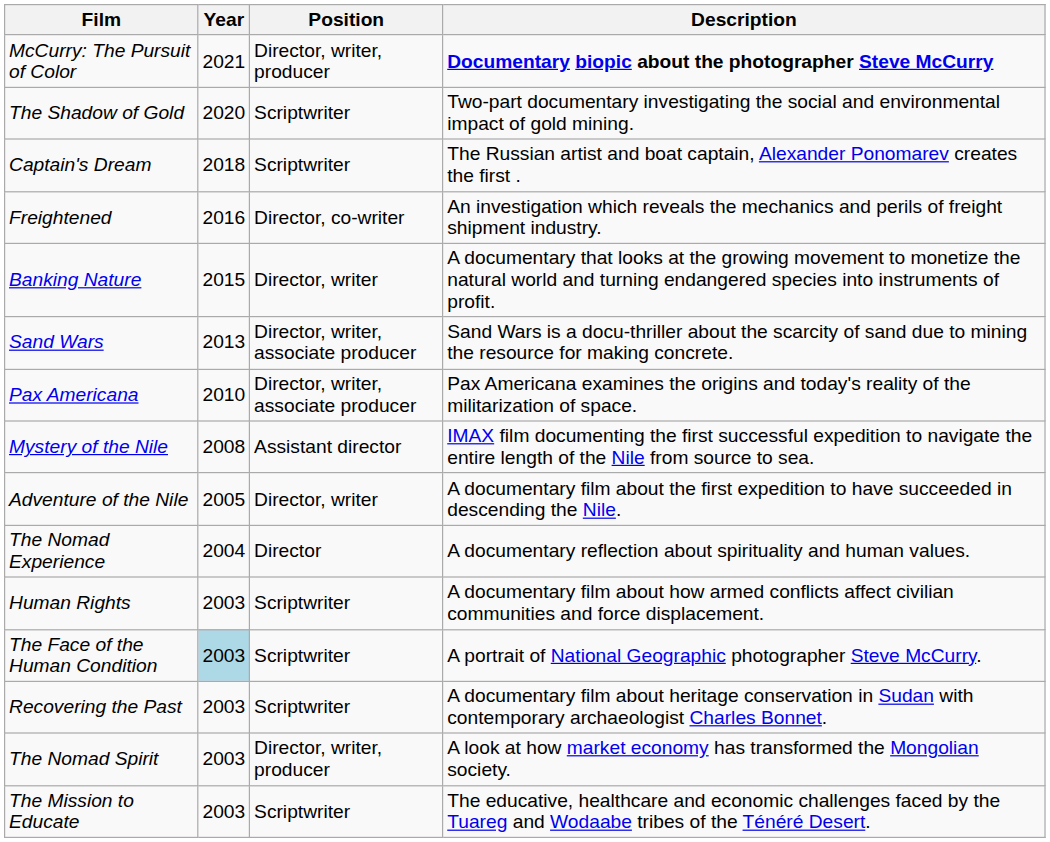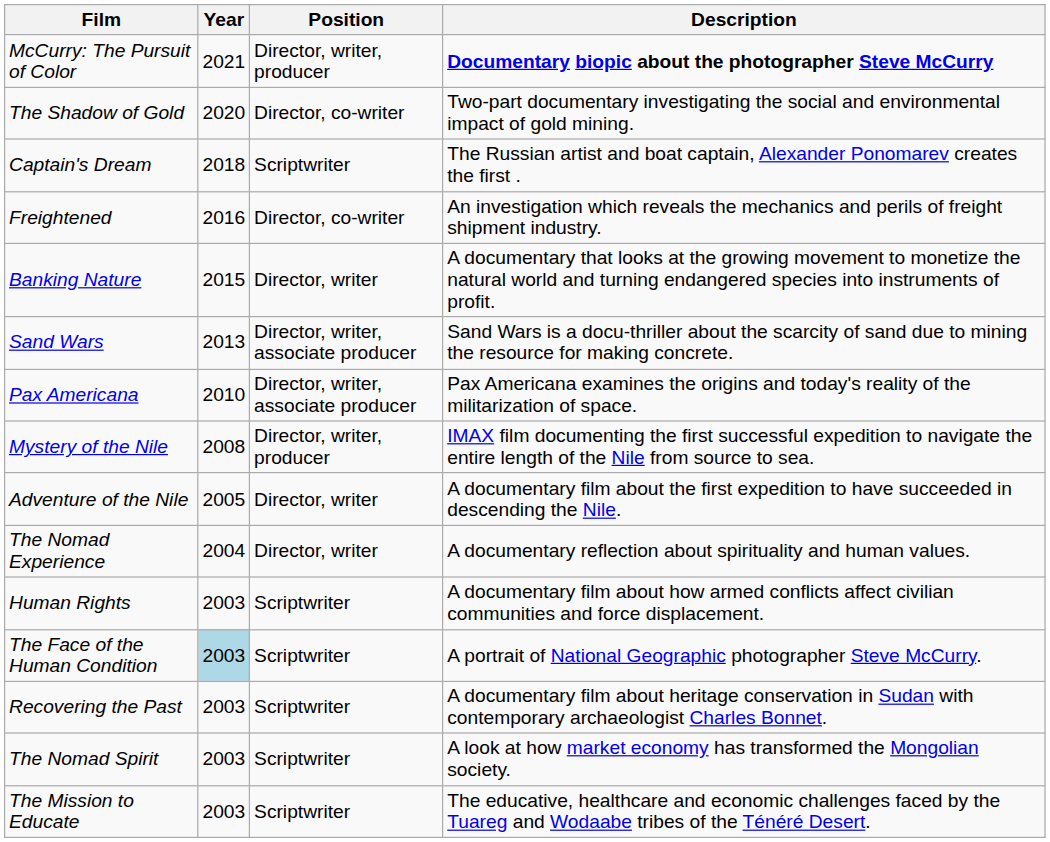 <table class="wikitable">
 <tr>
 <th>Film</th>
 <th>Year</th>
 <th>Position</th>
 <th>Description</th>
 </tr>
 <tr>
 <td><em>McCurry: The Pursuit of Color</em></td>
 <td>2021</td>
 <td>Director, writer, producer</td>
 <td><strong><a href='#'>Documentary</a> <a href='#'>biopic</a> about the photographer <a href='#'>Steve McCurry</a></strong></td>
 </tr>
 <tr>
 <td><em>The Shadow of Gold</em></td>
 <td>2020</td>
-<td>Scriptwriter</td>
+<td>Director, co-writer</td>
 <td>Two-part documentary investigating the social and environmental impact of gold mining.</td>
 </tr>
 <tr>
 <td><em>Captain's Dream</em></td>
 <td>2018</td>
 <td>Scriptwriter</td>
 <td>The Russian artist and boat captain, <a href='#'>Alexander Ponomarev</a> creates the first .</td>
 </tr>
 <tr>
 <td><em>Freightened</em></td>
 <td>2016</td>
 <td>Director, co-writer</td>
 <td>An investigation which reveals the mechanics and perils of freight shipment industry.</td>
 </tr>
 <tr>
 <td><em><a href='#'>Banking Nature</a></em></td>
 <td>2015</td>
 <td>Director, writer</td>
 <td>A documentary that looks at the growing movement to monetize the natural world and turning endangered species into instruments of profit.</td>
 </tr>
 <tr>
 <td><em><a href='#'>Sand Wars</a></em></td>
 <td>2013</td>
 <td>Director, writer, associate producer</td>
 <td>Sand Wars is a docu-thriller about the scarcity of sand due to mining the resource for making concrete.</td>
 </tr>
 <tr>
 <td><em><a href='#'>Pax Americana</a></em></td>
 <td>2010</td>
 <td>Director, writer, associate producer</td>
 <td>Pax Americana examines the origins and today's reality of the militarization of space.</td>
 </tr>
 <tr>
 <td><em><a href='#'>Mystery of the Nile</a></em></td>
 <td>2008</td>
-<td>Assistant director</td>
+<td>Director, writer, producer</td>
 <td><a href='#'>IMAX</a> film documenting the first successful expedition to navigate the entire length of the <a href='#'>Nile</a> from source to sea.</td>
 </tr>
 <tr>
 <td><em>Adventure of the Nile</em></td>
 <td>2005</td>
 <td>Director, writer</td>
 <td>A documentary film about the first expedition to have succeeded in descending the <a href='#'>Nile</a>.</td>
 </tr>
 <tr>
 <td><em>The Nomad Experience</em></td>
 <td>2004</td>
-<td>Director</td>
+<td>Director, writer</td>
 <td>A documentary reflection about spirituality and human values.</td>
 </tr>
 <tr>
 <td><em>Human Rights</em></td>
 <td>2003</td>
 <td>Scriptwriter</td>
 <td>A documentary film about how armed conflicts affect civilian communities and force displacement.</td>
 </tr>
 <tr>
 <td><em>The Face of the Human Condition</em></td>
 <td style="background: lightblue;">2003</td>
 <td>Scriptwriter</td>
 <td>A portrait of <a href='#'>National Geographic</a> photographer <a href='#'>Steve McCurry</a>.</td>
 </tr>
 <tr>
 <td><em>Recovering the Past</em></td>
 <td>2003</td>
 <td>Scriptwriter</td>
 <td>A documentary film about heritage conservation in <a href='#'>Sudan</a> with contemporary archaeologist <a href='#'>Charles Bonnet</a>.</td>
 </tr>
 <tr>
 <td><em>The Nomad Spirit</em></td>
 <td>2003</td>
-<td>Director, writer, producer</td>
+<td>Scriptwriter</td>
 <td>A look at how <a href='#'>market economy</a> has transformed the <a href='#'>Mongolian</a> society.</td>
 </tr>
 <tr>
 <td><em>The Mission to Educate</em></td>
 <td>2003</td>
 <td>Scriptwriter</td>
 <td>The educative, healthcare and economic challenges faced by the <a href='#'>Tuareg</a> and <a href='#'>Wodaabe</a> tribes of the <a href='#'>Ténéré Desert</a>.</td>
 </tr>
 </table>
